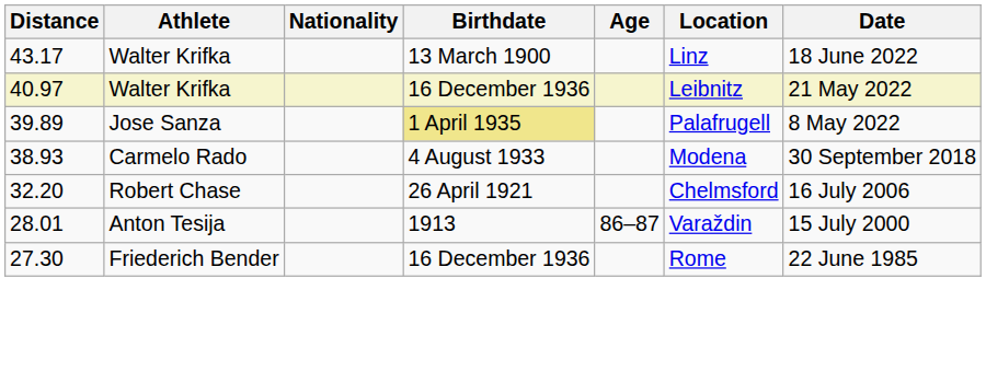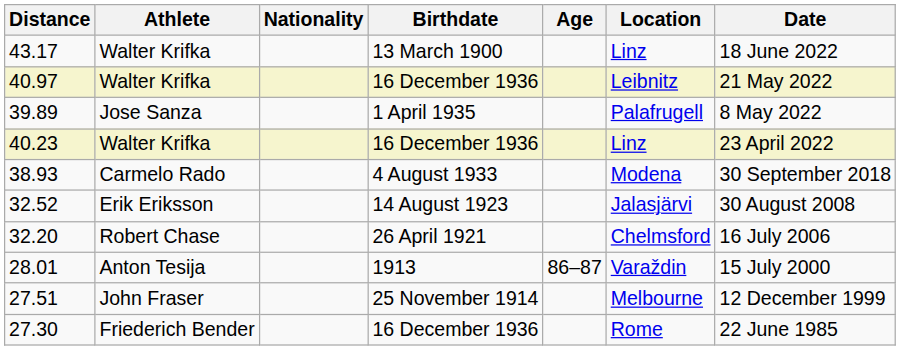 <table class="wikitable">
 <tr>
 <th>Distance</th>
 <th>Athlete</th>
 <th>Nationality</th>
 <th>Birthdate</th>
 <th>Age</th>
 <th>Location</th>
 <th>Date</th>
 </tr>
 <tr>
 <td>43.17</td>
 <td>Walter Krifka</td>
 <td></td>
 <td>13 March 1900</td>
 <td></td>
 <td><a href='#'>Linz</a></td>
 <td>18 June 2022</td>
 </tr>
 <tr bgcolor=#f6F5CE>
 <td>40.97</td>
 <td>Walter Krifka</td>
 <td></td>
 <td>16 December 1936</td>
 <td></td>
 <td><a href='#'>Leibnitz</a></td>
 <td>21 May 2022</td>
 </tr>
 <tr>
 <td>39.89</td>
 <td>Jose Sanza</td>
 <td></td>
-<td style="background: khaki;">1 April 1935</td>
+<td>1 April 1935</td>
 <td></td>
 <td><a href='#'>Palafrugell</a></td>
 <td>8 May 2022</td>
+</tr>
+<tr bgcolor=#f6F5CE>
+<td>40.23</td>
+<td>Walter Krifka</td>
+<td></td>
+<td>16 December 1936</td>
+<td></td>
+<td><a href='#'>Linz</a></td>
+<td>23 April 2022</td>
 </tr>
 <tr>
 <td>38.93</td>
 <td>Carmelo Rado</td>
 <td></td>
 <td>4 August 1933</td>
 <td></td>
 <td><a href='#'>Modena</a></td>
 <td>30 September 2018</td>
+</tr>
+<tr>
+<td>32.52</td>
+<td>Erik Eriksson</td>
+<td></td>
+<td>14 August 1923</td>
+<td></td>
+<td><a href='#'>Jalasjärvi</a></td>
+<td>30 August 2008</td>
 </tr>
 <tr>
 <td>32.20</td>
 <td>Robert Chase</td>
 <td></td>
 <td>26 April 1921</td>
 <td></td>
 <td><a href='#'>Chelmsford</a></td>
 <td>16 July 2006</td>
 </tr>
 <tr>
 <td>28.01</td>
 <td>Anton Tesija</td>
 <td></td>
 <td>1913</td>
 <td>86–87</td>
 <td><a href='#'>Varaždin</a></td>
 <td>15 July 2000</td>
 </tr>
 <tr>
+<td>27.51</td>
+<td>John Fraser</td>
+<td></td>
+<td>25 November 1914</td>
+<td></td>
+<td><a href='#'>Melbourne</a></td>
+<td>12 December 1999</td>
+</tr>
+<tr>
 <td>27.30</td>
 <td>Friederich Bender</td>
 <td></td>
 <td>16 December 1936</td>
 <td></td>
 <td><a href='#'>Rome</a></td>
 <td>22 June 1985</td>
 </tr>
 </table>
